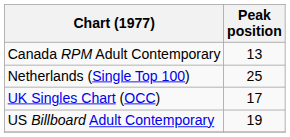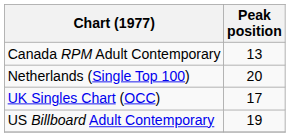 <table class="wikitable sortable">
 <tr>
 <th>Chart (1977)</th>
 <th>Peak<br>position</th>
 </tr>
 <tr>
 <td>Canada <em>RPM</em> Adult Contemporary</td>
 <td style="text-align:center;">13</td>
 </tr>
 <tr>
 <td>Netherlands (<a href='#'>Single Top 100</a>)</td>
-<td align="center">25</td>
+<td align="center">20</td>
 </tr>
 <tr>
 <td><a href='#'>UK Singles Chart</a> (<a href='#'>OCC</a>)</td>
 <td style="text-align:center;">17</td>
 </tr>
 <tr>
 <td>US <em>Billboard</em> <a href='#'>Adult Contemporary</a></td>
 <td align="center">19</td>
 </tr>
 <tr>
 </tr>
 </table>
